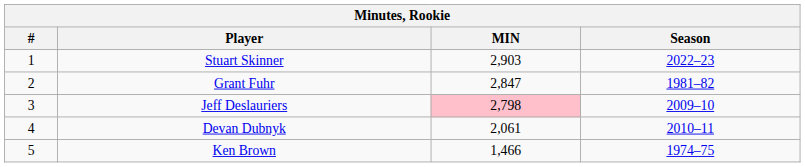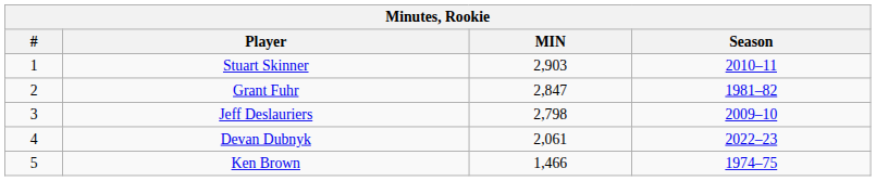 <table class="wikitable" style="text-align: center; font-size: 95%" width="70%">
 <tr>
 <th colspan="4">Minutes, Rookie</th>
 </tr>
 <tr>
 <th>#</th>
 <th>Player</th>
 <th>MIN</th>
 <th>Season</th>
 </tr>
 <tr>
 <td>1</td>
 <td><a href='#'>Stuart Skinner</a></td>
 <td>2,903</td>
-<td><a href='#'>2022–23</a></td>
+<td><a href='#'>2010–11</a></td>
 </tr>
 <tr>
 <td>2</td>
 <td><a href='#'>Grant Fuhr</a></td>
 <td>2,847</td>
 <td><a href='#'>1981–82</a></td>
 </tr>
 <tr>
 <td>3</td>
 <td><a href='#'>Jeff Deslauriers</a></td>
-<td style="background: pink;">2,798</td>
+<td>2,798</td>
 <td><a href='#'>2009–10</a></td>
 </tr>
 <tr>
 <td>4</td>
 <td><a href='#'>Devan Dubnyk</a></td>
 <td>2,061</td>
-<td><a href='#'>2010–11</a></td>
+<td><a href='#'>2022–23</a></td>
 </tr>
 <tr>
 <td>5</td>
 <td><a href='#'>Ken Brown</a></td>
 <td>1,466</td>
 <td><a href='#'>1974–75</a></td>
 </tr>
 </table>
